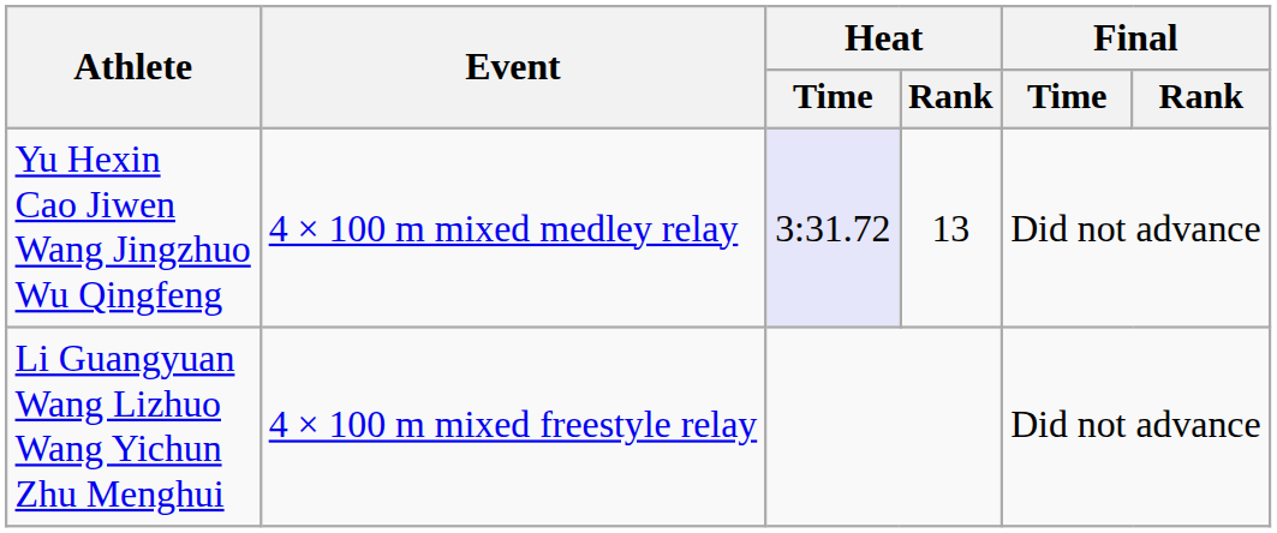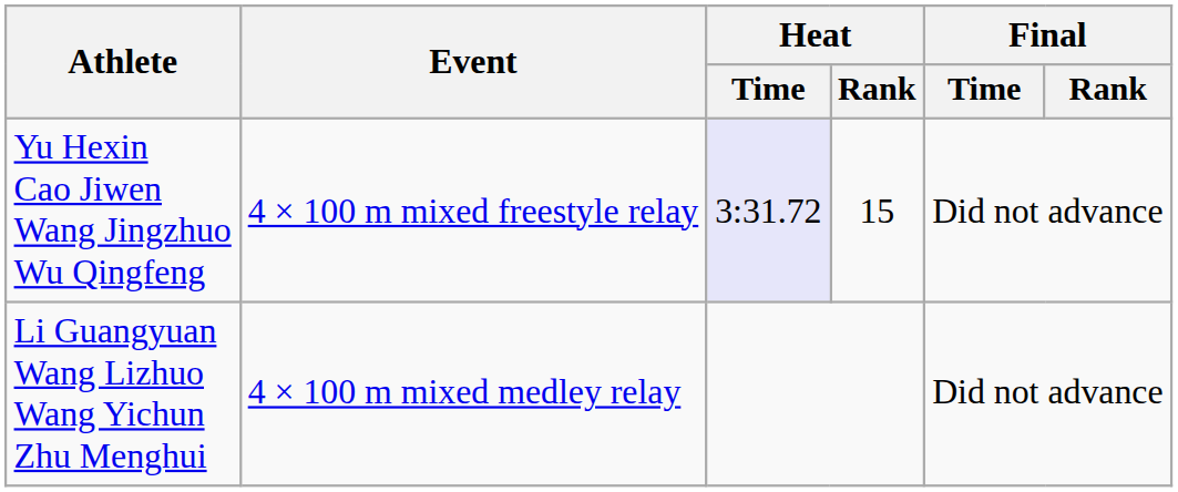 <table class=wikitable style="font-size:90%">
 <tr>
 <th rowspan="2">Athlete</th>
 <th rowspan="2">Event</th>
 <th colspan="2">Heat</th>
 <th colspan="2">Final</th>
 </tr>
 <tr style="font-size:95%">
 <th>Time</th>
 <th>Rank</th>
 <th>Time</th>
 <th>Rank</th>
 </tr>
 <tr align=center>
 <td align=left><a href='#'>Yu Hexin</a><br><a href='#'>Cao Jiwen</a><br><a href='#'>Wang Jingzhuo</a><br><a href='#'>Wu Qingfeng</a></td>
-<td align=left><a href='#'>4 × 100 m mixed medley relay</a></td>
+<td align=left><a href='#'>4 × 100 m mixed freestyle relay</a></td>
 <td style="background: lavender;">3:31.72</td>
-<td>13</td>
+<td>15</td>
 <td colspan=2>Did not advance</td>
 </tr>
 <tr align=center>
 <td align=left><a href='#'>Li Guangyuan</a><br><a href='#'>Wang Lizhuo</a><br><a href='#'>Wang Yichun</a><br><a href='#'>Zhu Menghui</a></td>
-<td align=left><a href='#'>4 × 100 m mixed freestyle relay</a></td>
+<td align=left><a href='#'>4 × 100 m mixed medley relay</a></td>
 <td colspan=2></td>
 <td colspan=2>Did not advance</td>
 </tr>
 </table>
